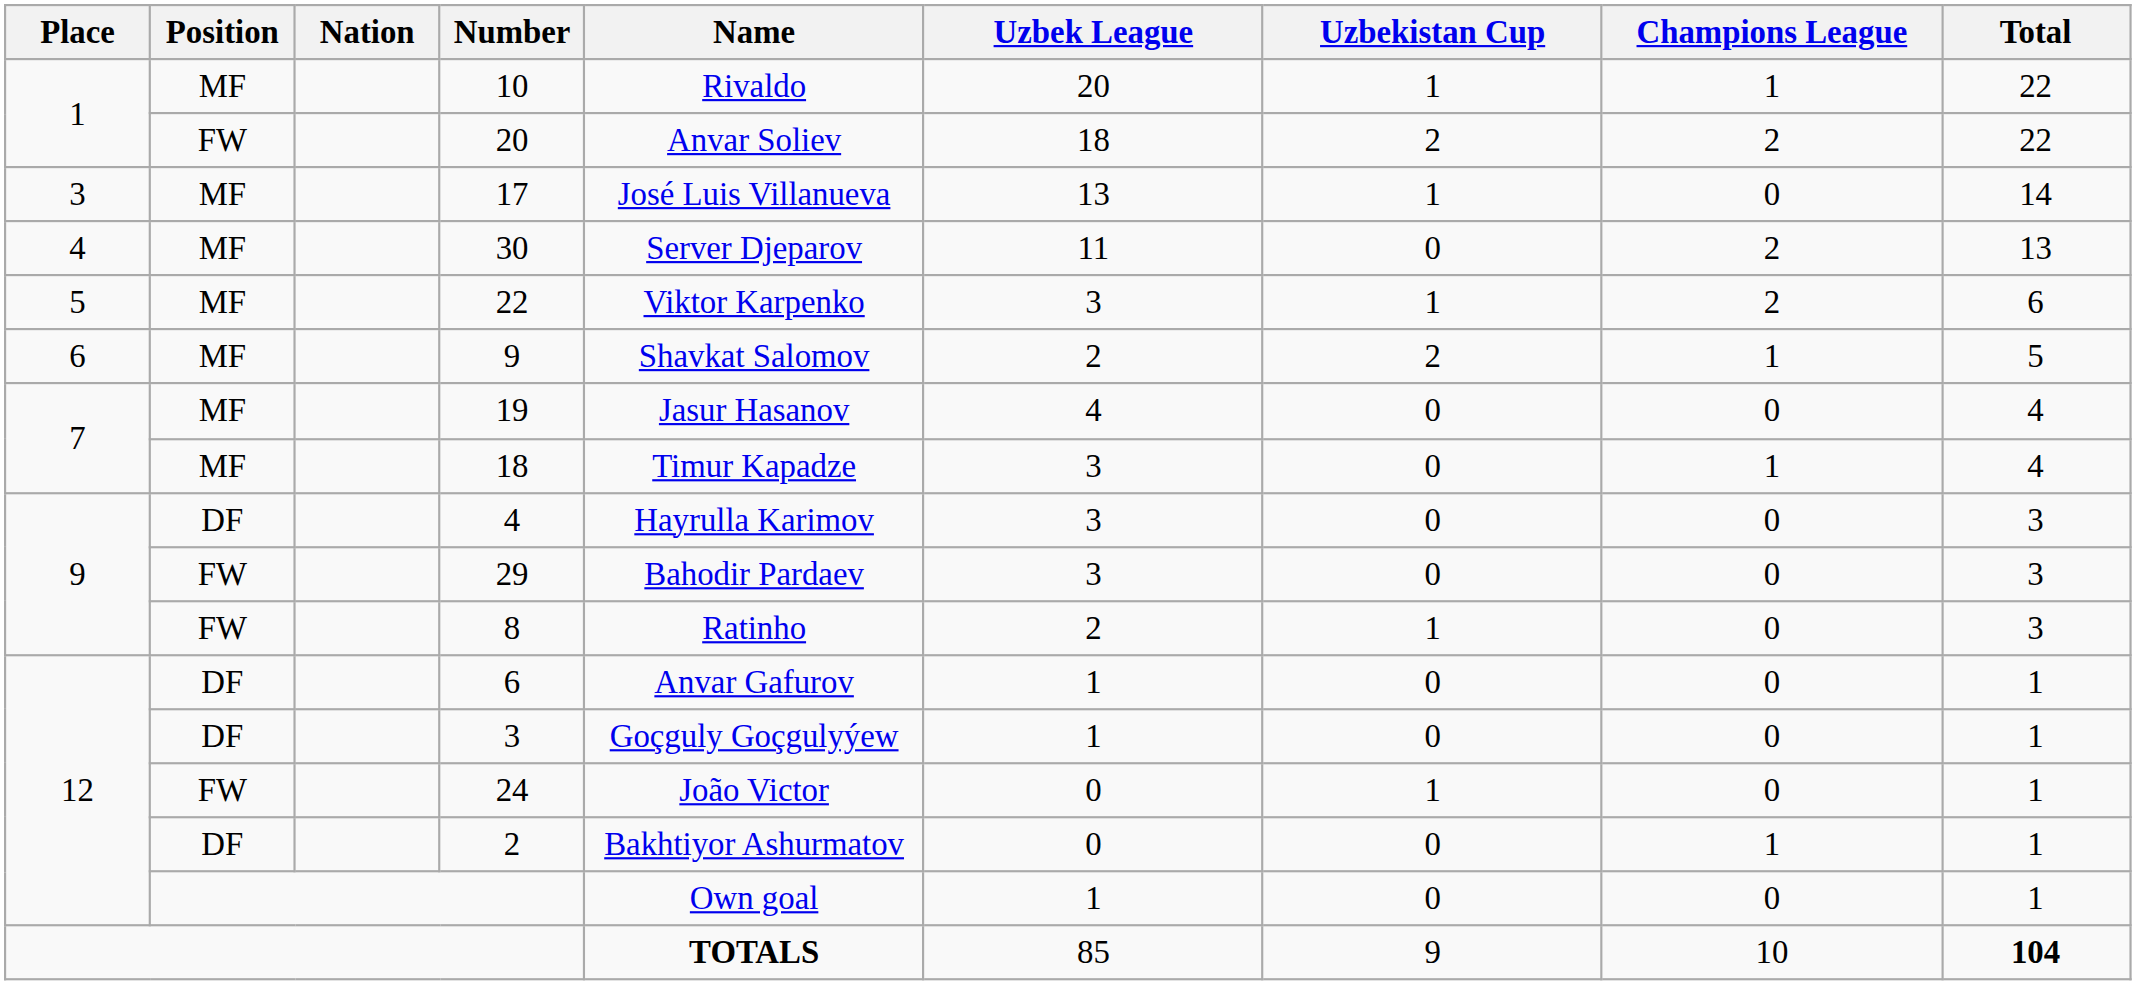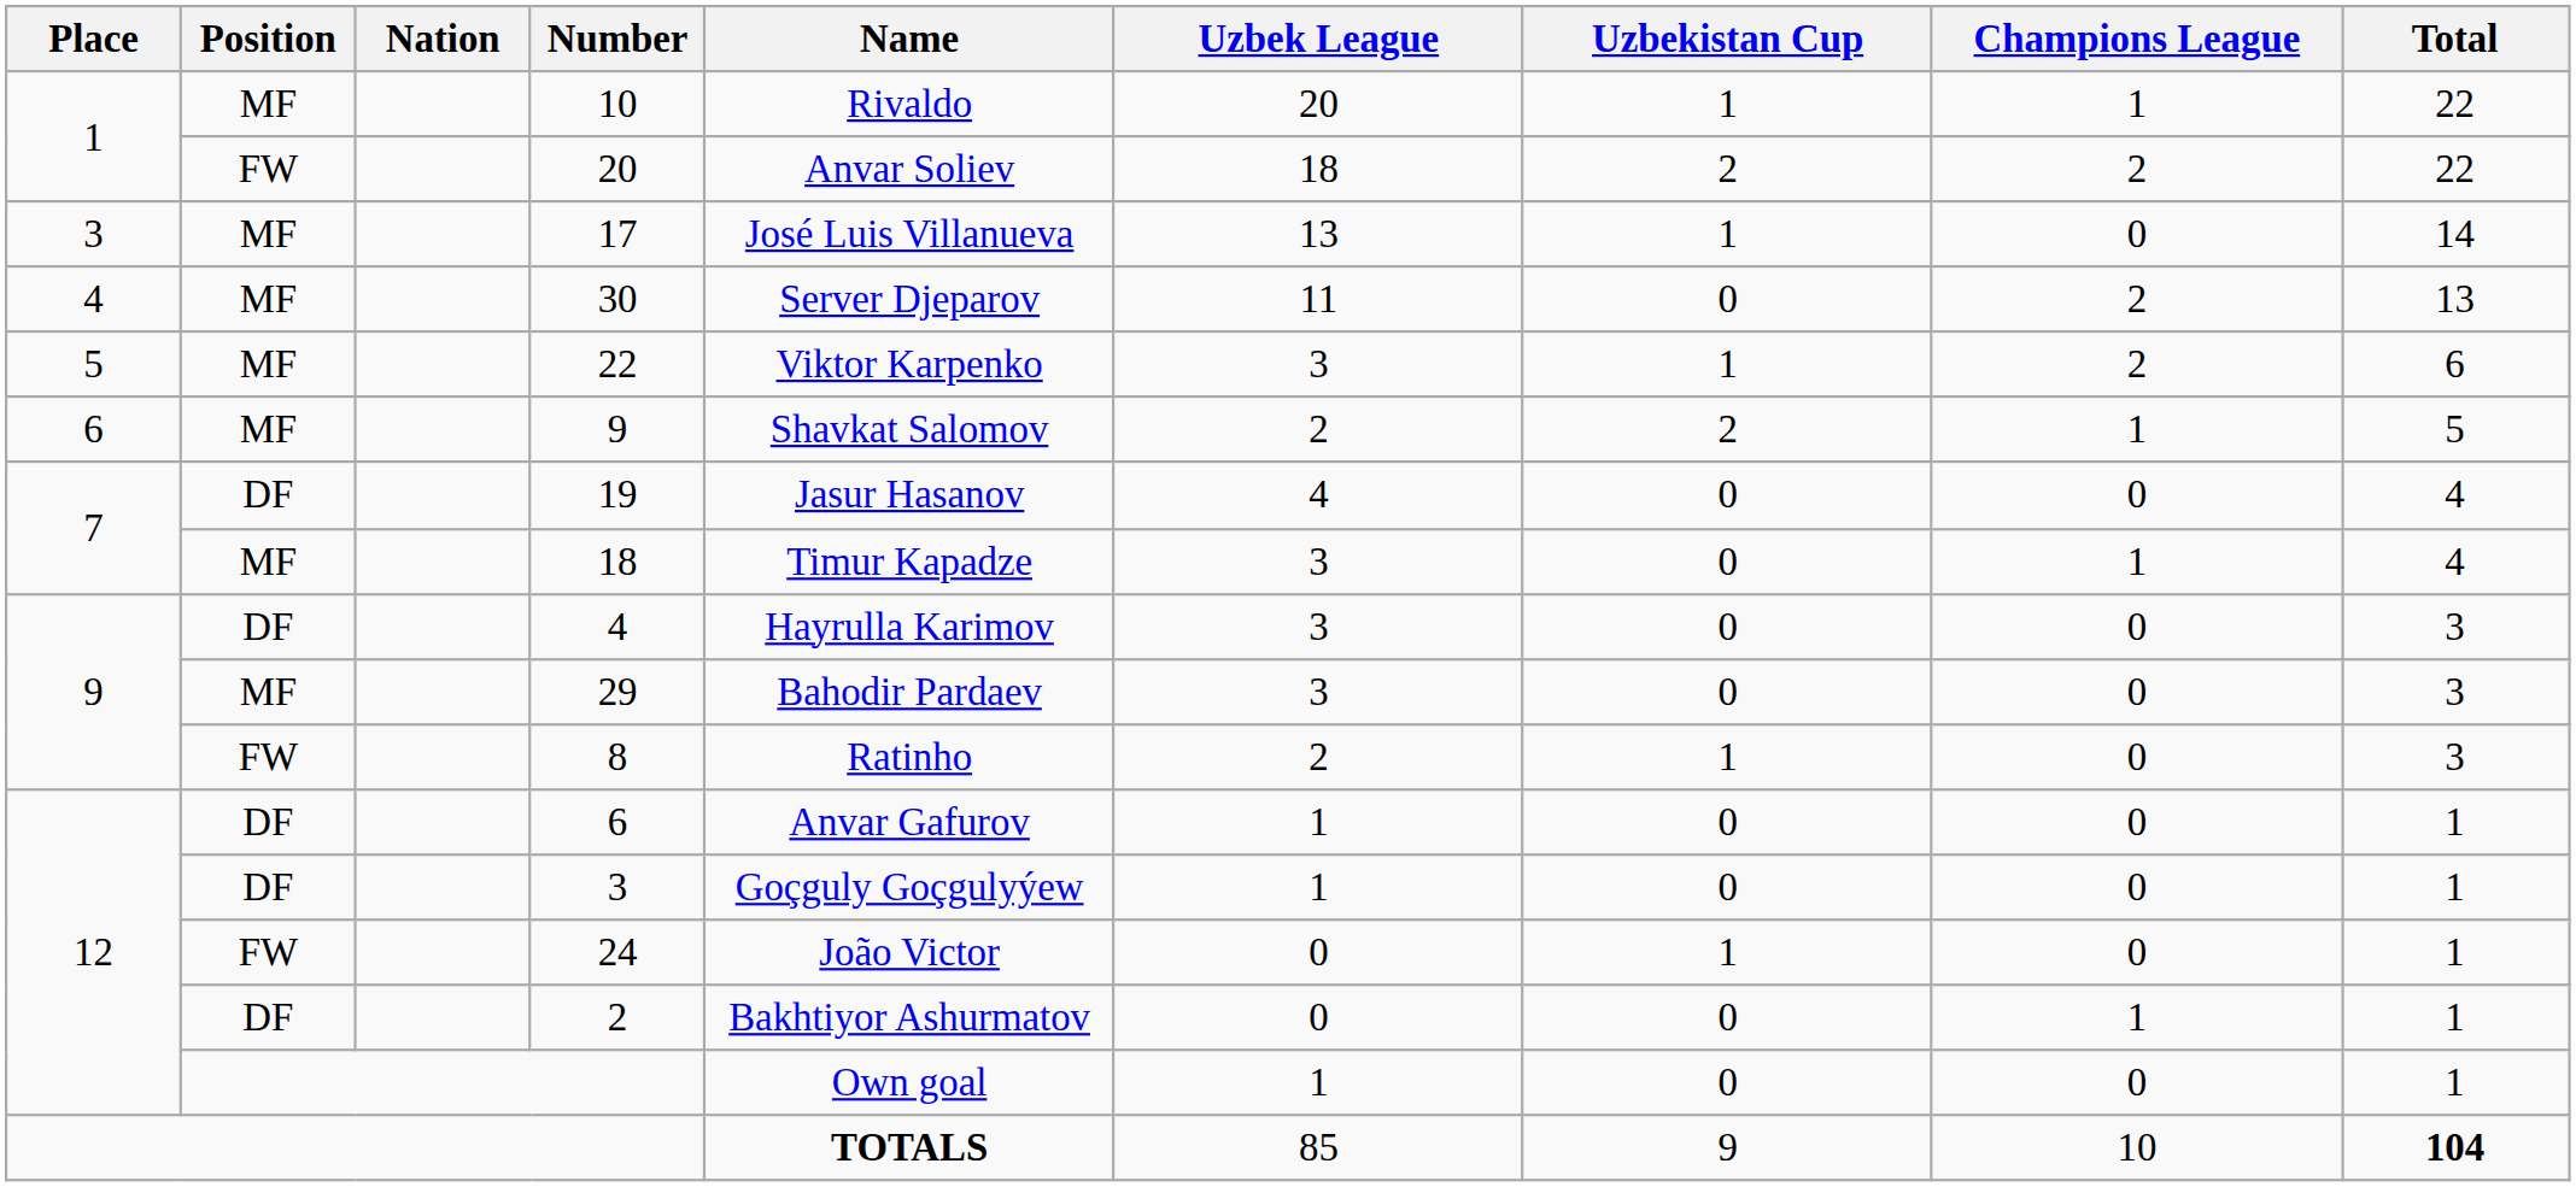 <table class="wikitable" style="font-size: 95%; text-align: center;">
 <tr>
 <th width=60>Place</th>
 <th width=60>Position</th>
 <th width=60>Nation</th>
 <th width=60>Number</th>
 <th width=150>Name</th>
 <th width=150><a href='#'>Uzbek League</a></th>
 <th width=150><a href='#'>Uzbekistan Cup</a></th>
 <th width=150><a href='#'>Champions League</a></th>
 <th width=80>Total</th>
 </tr>
 <tr>
 <td rowspan="2">1</td>
 <td>MF</td>
 <td></td>
 <td>10</td>
 <td><a href='#'>Rivaldo</a></td>
 <td>20</td>
 <td>1</td>
 <td>1</td>
 <td>22</td>
 </tr>
 <tr>
 <td>FW</td>
 <td></td>
 <td>20</td>
 <td><a href='#'>Anvar Soliev</a></td>
 <td>18</td>
 <td>2</td>
 <td>2</td>
 <td>22</td>
 </tr>
 <tr>
 <td>3</td>
 <td>MF</td>
 <td></td>
 <td>17</td>
 <td><a href='#'>José Luis Villanueva</a></td>
 <td>13</td>
 <td>1</td>
 <td>0</td>
 <td>14</td>
 </tr>
 <tr>
 <td>4</td>
 <td>MF</td>
 <td></td>
 <td>30</td>
 <td><a href='#'>Server Djeparov</a></td>
 <td>11</td>
 <td>0</td>
 <td>2</td>
 <td>13</td>
 </tr>
 <tr>
 <td>5</td>
 <td>MF</td>
 <td></td>
 <td>22</td>
 <td><a href='#'>Viktor Karpenko</a></td>
 <td>3</td>
 <td>1</td>
 <td>2</td>
 <td>6</td>
 </tr>
 <tr>
 <td>6</td>
 <td>MF</td>
 <td></td>
 <td>9</td>
 <td><a href='#'>Shavkat Salomov</a></td>
 <td>2</td>
 <td>2</td>
 <td>1</td>
 <td>5</td>
 </tr>
 <tr>
 <td rowspan="2">7</td>
-<td>MF</td>
+<td>DF</td>
 <td></td>
 <td>19</td>
 <td><a href='#'>Jasur Hasanov</a></td>
 <td>4</td>
 <td>0</td>
 <td>0</td>
 <td>4</td>
 </tr>
 <tr>
 <td>MF</td>
 <td></td>
 <td>18</td>
 <td><a href='#'>Timur Kapadze</a></td>
 <td>3</td>
 <td>0</td>
 <td>1</td>
 <td>4</td>
 </tr>
 <tr>
 <td rowspan="3">9</td>
 <td>DF</td>
 <td></td>
 <td>4</td>
 <td><a href='#'>Hayrulla Karimov</a></td>
 <td>3</td>
 <td>0</td>
 <td>0</td>
 <td>3</td>
 </tr>
 <tr>
-<td>FW</td>
+<td>MF</td>
 <td></td>
 <td>29</td>
 <td><a href='#'>Bahodir Pardaev</a></td>
 <td>3</td>
 <td>0</td>
 <td>0</td>
 <td>3</td>
 </tr>
 <tr>
 <td>FW</td>
 <td></td>
 <td>8</td>
 <td><a href='#'>Ratinho</a></td>
 <td>2</td>
 <td>1</td>
 <td>0</td>
 <td>3</td>
 </tr>
 <tr>
 <td rowspan="5">12</td>
 <td>DF</td>
 <td></td>
 <td>6</td>
 <td><a href='#'>Anvar Gafurov</a></td>
 <td>1</td>
 <td>0</td>
 <td>0</td>
 <td>1</td>
 </tr>
 <tr>
 <td>DF</td>
 <td></td>
 <td>3</td>
 <td><a href='#'>Goçguly Goçgulyýew</a></td>
 <td>1</td>
 <td>0</td>
 <td>0</td>
 <td>1</td>
 </tr>
 <tr>
 <td>FW</td>
 <td></td>
 <td>24</td>
 <td><a href='#'>João Victor</a></td>
 <td>0</td>
 <td>1</td>
 <td>0</td>
 <td>1</td>
 </tr>
 <tr>
 <td>DF</td>
 <td></td>
 <td>2</td>
 <td><a href='#'>Bakhtiyor Ashurmatov</a></td>
 <td>0</td>
 <td>0</td>
 <td>1</td>
 <td>1</td>
 </tr>
 <tr>
 <td colspan="3"></td>
 <td><a href='#'>Own goal</a></td>
 <td>1</td>
 <td>0</td>
 <td>0</td>
 <td>1</td>
 </tr>
 <tr>
 <td colspan="4"></td>
 <td><strong>TOTALS</strong></td>
 <td>85</td>
 <td>9</td>
 <td>10</td>
 <td><strong>104</strong></td>
 </tr>
 </table>
